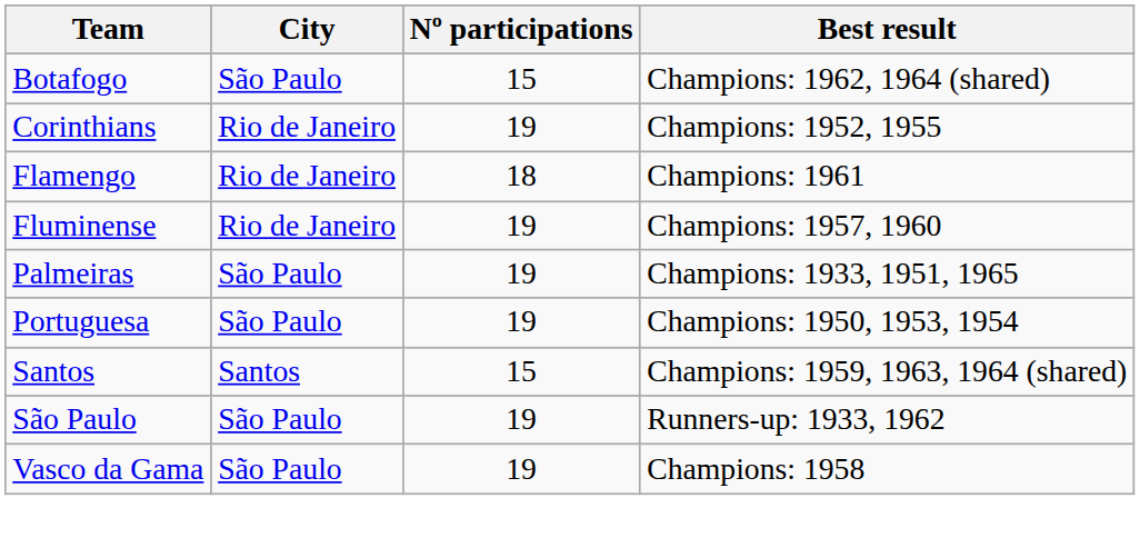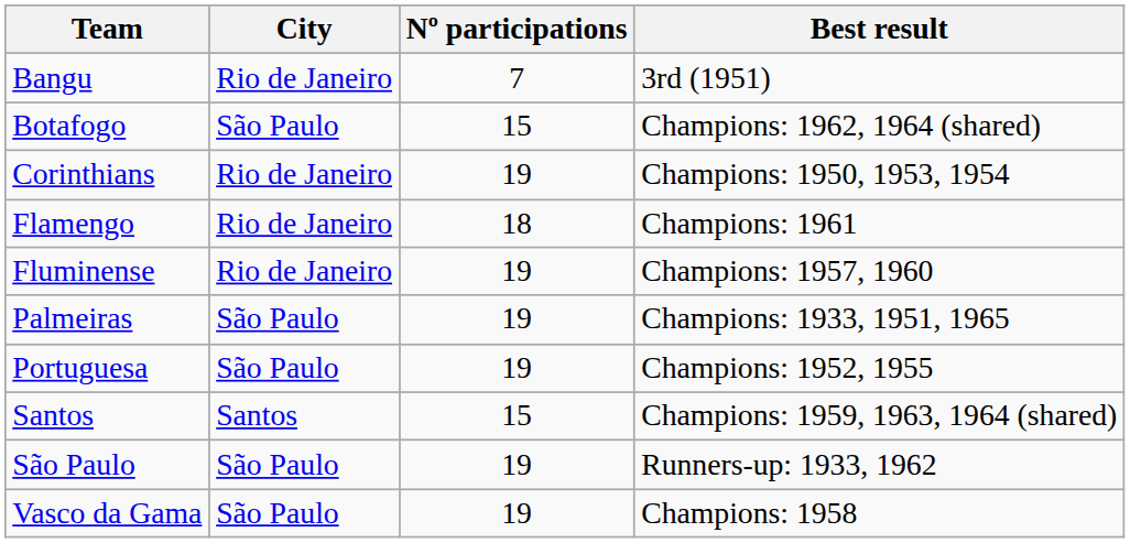 <table class="wikitable sortable">
 <tr>
 <th>Team</th>
 <th>City</th>
 <th>Nº participations</th>
 <th>Best result</th>
+</tr>
+<tr>
+<td><a href='#'>Bangu</a></td>
+<td> <a href='#'>Rio de Janeiro</a></td>
+<td align=center>7</td>
+<td>3rd (1951)</td>
 </tr>
 <tr>
 <td><a href='#'>Botafogo</a></td>
 <td> <a href='#'>São Paulo</a></td>
 <td align=center>15</td>
 <td>Champions: 1962, 1964 (shared)</td>
 </tr>
 <tr>
 <td><a href='#'>Corinthians</a></td>
 <td> <a href='#'>Rio de Janeiro</a></td>
 <td align=center>19</td>
-<td>Champions: 1952, 1955</td>
+<td>Champions: 1950, 1953, 1954</td>
 </tr>
 <tr>
 <td><a href='#'>Flamengo</a></td>
 <td> <a href='#'>Rio de Janeiro</a></td>
 <td align=center>18</td>
 <td>Champions: 1961</td>
 </tr>
 <tr>
 <td><a href='#'>Fluminense</a></td>
 <td> <a href='#'>Rio de Janeiro</a></td>
 <td align=center>19</td>
 <td>Champions: 1957, 1960</td>
 </tr>
 <tr>
 <td><a href='#'>Palmeiras</a></td>
 <td> <a href='#'>São Paulo</a></td>
 <td align=center>19</td>
 <td>Champions: 1933, 1951, 1965</td>
 </tr>
 <tr>
 <td><a href='#'>Portuguesa</a></td>
 <td> <a href='#'>São Paulo</a></td>
 <td align=center>19</td>
-<td>Champions: 1950, 1953, 1954</td>
+<td>Champions: 1952, 1955</td>
 </tr>
 <tr>
 <td><a href='#'>Santos</a></td>
 <td> <a href='#'>Santos</a></td>
 <td align=center>15</td>
 <td>Champions: 1959, 1963, 1964 (shared)</td>
 </tr>
 <tr>
 <td><a href='#'>São Paulo</a></td>
 <td> <a href='#'>São Paulo</a></td>
 <td align=center>19</td>
 <td>Runners-up: 1933, 1962</td>
 </tr>
 <tr>
 <td><a href='#'>Vasco da Gama</a></td>
 <td> <a href='#'>São Paulo</a></td>
 <td align=center>19</td>
 <td>Champions: 1958</td>
 </tr>
 </table>
